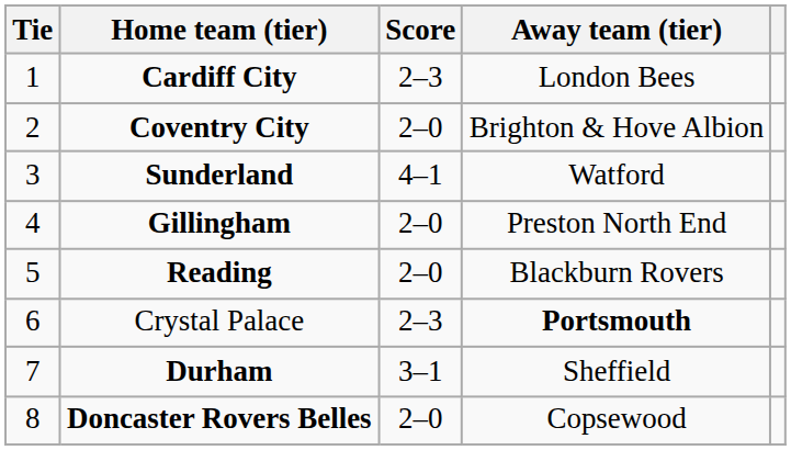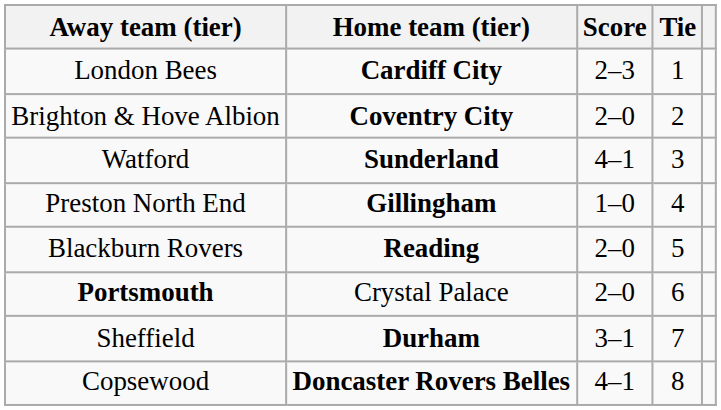 <table class="wikitable" style="text-align:center; font-size:85%">
 <tr>
-<th>Tie</th>
+<th>Away team (tier)</th>
 <th>Home team (tier)</th>
 <th>Score</th>
-<th>Away team (tier)</th>
+<th>Tie</th>
 <th></th>
 </tr>
 <tr>
-<td align="center">1</td>
+<td>London Bees</td>
 <td><strong>Cardiff City</strong></td>
 <td align="center">2–3</td>
-<td>London Bees</td>
+<td align="center">1</td>
 <td></td>
 </tr>
 <tr>
-<td align="center">2</td>
+<td>Brighton & Hove Albion</td>
 <td><strong>Coventry City</strong></td>
 <td align="center">2–0</td>
-<td>Brighton & Hove Albion</td>
+<td align="center">2</td>
 <td></td>
 </tr>
 <tr>
-<td align="center">3</td>
+<td>Watford</td>
 <td><strong>Sunderland</strong></td>
 <td align="center">4–1</td>
-<td>Watford</td>
+<td align="center">3</td>
 <td></td>
 </tr>
 <tr>
+<td>Preston North End</td>
+<td><strong>Gillingham</strong></td>
+<td align="center">1–0</td>
 <td align="center">4</td>
-<td><strong>Gillingham</strong></td>
-<td align="center">2–0</td>
-<td>Preston North End</td>
 <td></td>
 </tr>
 <tr>
-<td align="center">5</td>
+<td>Blackburn Rovers</td>
 <td><strong>Reading</strong></td>
 <td align="center">2–0 </td>
-<td>Blackburn Rovers</td>
+<td align="center">5</td>
 <td></td>
 </tr>
 <tr>
+<td><strong>Portsmouth</strong></td>
+<td>Crystal Palace</td>
+<td align="center">2–0</td>
 <td align="center">6</td>
-<td>Crystal Palace</td>
-<td align="center">2–3</td>
-<td><strong>Portsmouth</strong></td>
 <td></td>
 </tr>
 <tr>
-<td align="center">7</td>
+<td>Sheffield</td>
 <td><strong>Durham</strong></td>
 <td align="center">3–1</td>
-<td>Sheffield</td>
+<td align="center">7</td>
 <td></td>
 </tr>
 <tr>
+<td>Copsewood</td>
+<td><strong>Doncaster Rovers Belles</strong></td>
+<td align="center">4–1</td>
 <td align="center">8</td>
-<td><strong>Doncaster Rovers Belles</strong></td>
-<td align="center">2–0</td>
-<td>Copsewood</td>
 <td></td>
 </tr>
 </table>
